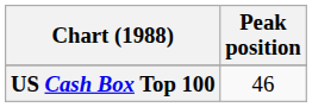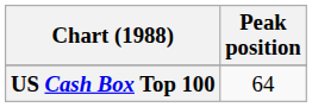 <table class="wikitable sortable plainrowheaders" style="text-align:center">
 <tr>
 <th>Chart (1988)</th>
 <th>Peak<br>position</th>
 </tr>
 <tr>
 </tr>
 <tr>
 </tr>
 <tr>
 <th scope="row">US <a href='#'><em>Cash Box</em></a> Top 100</th>
-<td>46</td>
+<td>64</td>
 </tr>
 </table>
